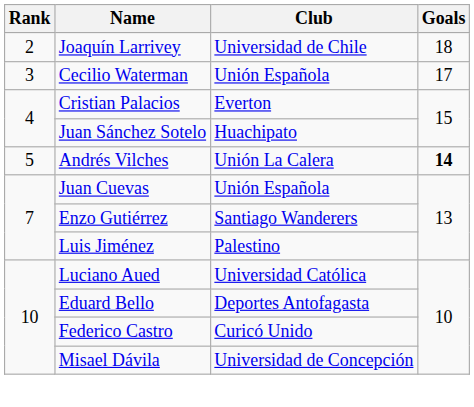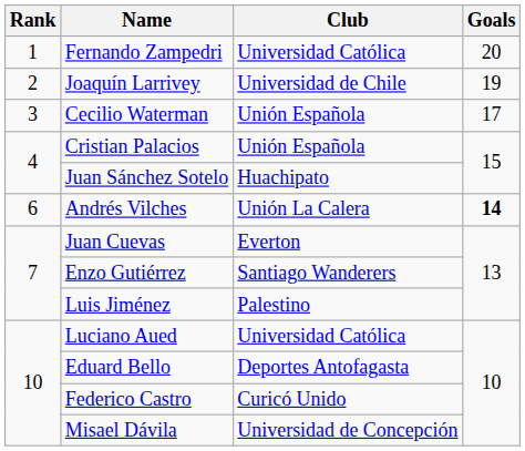 <table class="wikitable" border="1">
 <tr>
 <th>Rank</th>
 <th>Name</th>
 <th>Club</th>
 <th>Goals</th>
 </tr>
 <tr>
+<td align=center>1</td>
+<td> <a href='#'>Fernando Zampedri</a></td>
+<td><a href='#'>Universidad Católica</a></td>
+<td align=center>20</td>
+</tr>
+<tr>
 <td align=center>2</td>
 <td> <a href='#'>Joaquín Larrivey</a></td>
 <td><a href='#'>Universidad de Chile</a></td>
-<td align=center>18</td>
+<td align=center>19</td>
 </tr>
 <tr>
 <td align=center>3</td>
 <td> <a href='#'>Cecilio Waterman</a></td>
 <td><a href='#'>Unión Española</a></td>
 <td align=center>17</td>
 </tr>
 <tr>
 <td rowspan=2 align=center>4</td>
 <td> <a href='#'>Cristian Palacios</a></td>
-<td><a href='#'>Everton</a></td>
+<td><a href='#'>Unión Española</a></td>
 <td rowspan=2 align=center>15</td>
 </tr>
 <tr>
 <td> <a href='#'>Juan Sánchez Sotelo</a></td>
 <td><a href='#'>Huachipato</a></td>
 </tr>
 <tr>
-<td align=center>5</td>
+<td align=center>6</td>
 <td> <a href='#'>Andrés Vilches</a></td>
 <td><a href='#'>Unión La Calera</a></td>
 <td align=center><strong>14</strong></td>
 </tr>
 <tr>
 <td rowspan=3 align=center>7</td>
 <td> <a href='#'>Juan Cuevas</a></td>
-<td><a href='#'>Unión Española</a></td>
+<td><a href='#'>Everton</a></td>
 <td rowspan=3 align=center>13</td>
 </tr>
 <tr>
 <td> <a href='#'>Enzo Gutiérrez</a></td>
 <td><a href='#'>Santiago Wanderers</a></td>
 </tr>
 <tr>
 <td> <a href='#'>Luis Jiménez</a></td>
 <td><a href='#'>Palestino</a></td>
 </tr>
 <tr>
 <td rowspan=4 align=center>10</td>
 <td> <a href='#'>Luciano Aued</a></td>
 <td><a href='#'>Universidad Católica</a></td>
 <td rowspan=4 align=center>10</td>
 </tr>
 <tr>
 <td> <a href='#'>Eduard Bello</a></td>
 <td><a href='#'>Deportes Antofagasta</a></td>
 </tr>
 <tr>
 <td> <a href='#'>Federico Castro</a></td>
 <td><a href='#'>Curicó Unido</a></td>
 </tr>
 <tr>
 <td> <a href='#'>Misael Dávila</a></td>
 <td><a href='#'>Universidad de Concepción</a></td>
 </tr>
 </table>
